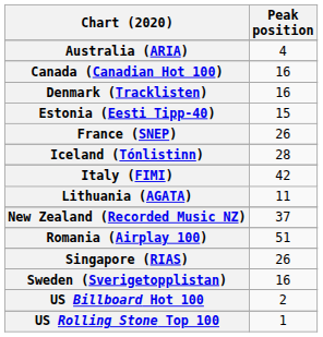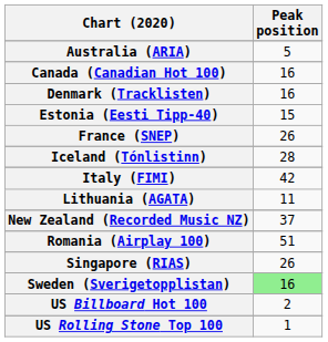 <table class="wikitable sortable plainrowheaders" style="text-align:center">
 <tr>
 <th scope="col">Chart (2020)</th>
 <th scope="col">Peak<br>position</th>
 </tr>
 <tr>
 </tr>
 <tr>
 <th scope="row">Australia (<a href='#'>ARIA</a>)</th>
-<td>4</td>
+<td>5</td>
 </tr>
 <tr>
 </tr>
 <tr>
 <th scope="row">Canada (<a href='#'>Canadian Hot 100</a>)</th>
 <td>16</td>
 </tr>
 <tr>
 </tr>
 <tr>
 </tr>
 <tr>
 </tr>
 <tr>
 <th scope="row">Denmark (<a href='#'>Tracklisten</a>)</th>
 <td>16</td>
 </tr>
 <tr>
 <th scope="row">Estonia (<a href='#'>Eesti Tipp-40</a>)</th>
 <td>15</td>
 </tr>
 <tr>
 <th scope="row">France (<a href='#'>SNEP</a>)</th>
 <td>26</td>
 </tr>
 <tr>
 </tr>
 <tr>
 </tr>
 <tr>
 </tr>
 <tr>
 <th scope="row">Iceland (<a href='#'>Tónlistinn</a>)</th>
 <td>28</td>
 </tr>
 <tr>
 </tr>
 <tr>
 <th scope="row">Italy (<a href='#'>FIMI</a>)</th>
 <td>42</td>
 </tr>
 <tr>
 <th scope="row">Lithuania (<a href='#'>AGATA</a>)</th>
 <td>11</td>
 </tr>
 <tr>
 </tr>
 <tr>
 <th scope="row">New Zealand (<a href='#'>Recorded Music NZ</a>)</th>
 <td>37</td>
 </tr>
 <tr>
 </tr>
 <tr>
 <th scope="row">Romania (<a href='#'>Airplay 100</a>)</th>
 <td>51</td>
 </tr>
 <tr>
 </tr>
 <tr>
 <th scope="row">Singapore (<a href='#'>RIAS</a>)</th>
 <td>26</td>
 </tr>
 <tr>
 </tr>
 <tr>
 <th scope="row">Sweden (<a href='#'>Sverigetopplistan</a>)</th>
-<td>16</td>
+<td style="background: lightgreen;">16</td>
 </tr>
 <tr>
 </tr>
 <tr>
 </tr>
 <tr>
 </tr>
 <tr>
 <th scope="row">US <a href='#'><em>Billboard</em> Hot 100</a></th>
 <td>2</td>
 </tr>
 <tr>
 </tr>
 <tr>
 </tr>
 <tr>
 </tr>
 <tr>
 </tr>
 <tr>
 <th scope="row">US <a href='#'><em>Rolling Stone</em> Top 100</a></th>
 <td>1</td>
 </tr>
 </table>
